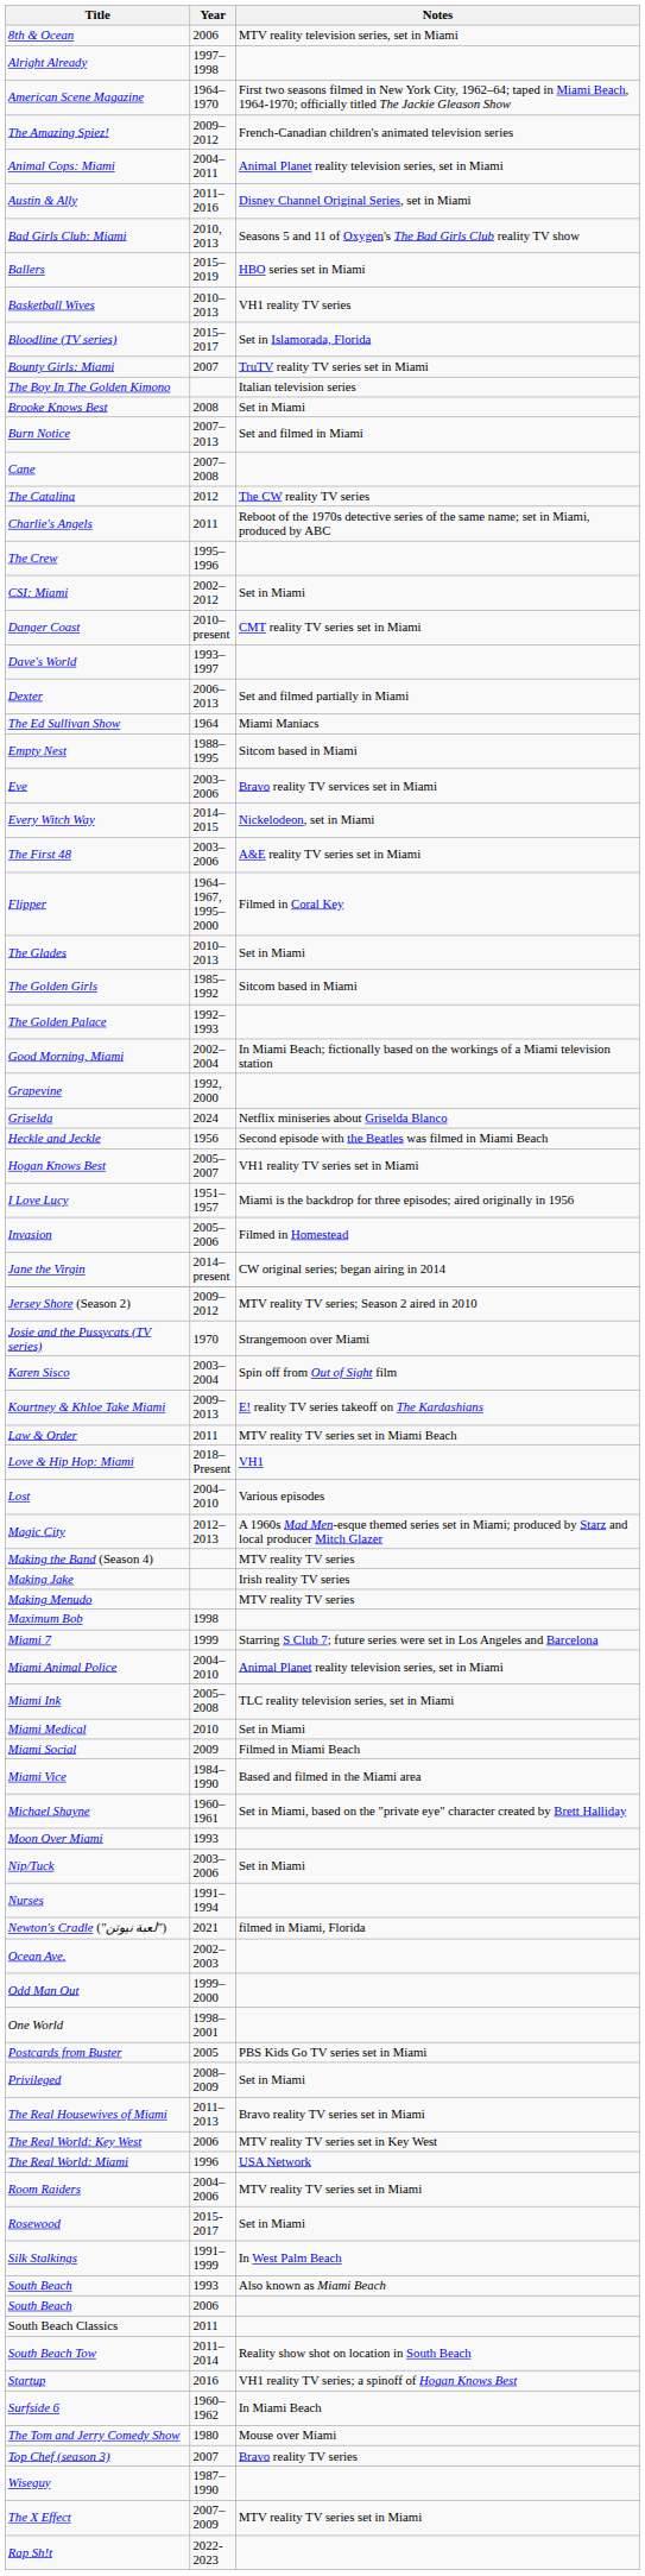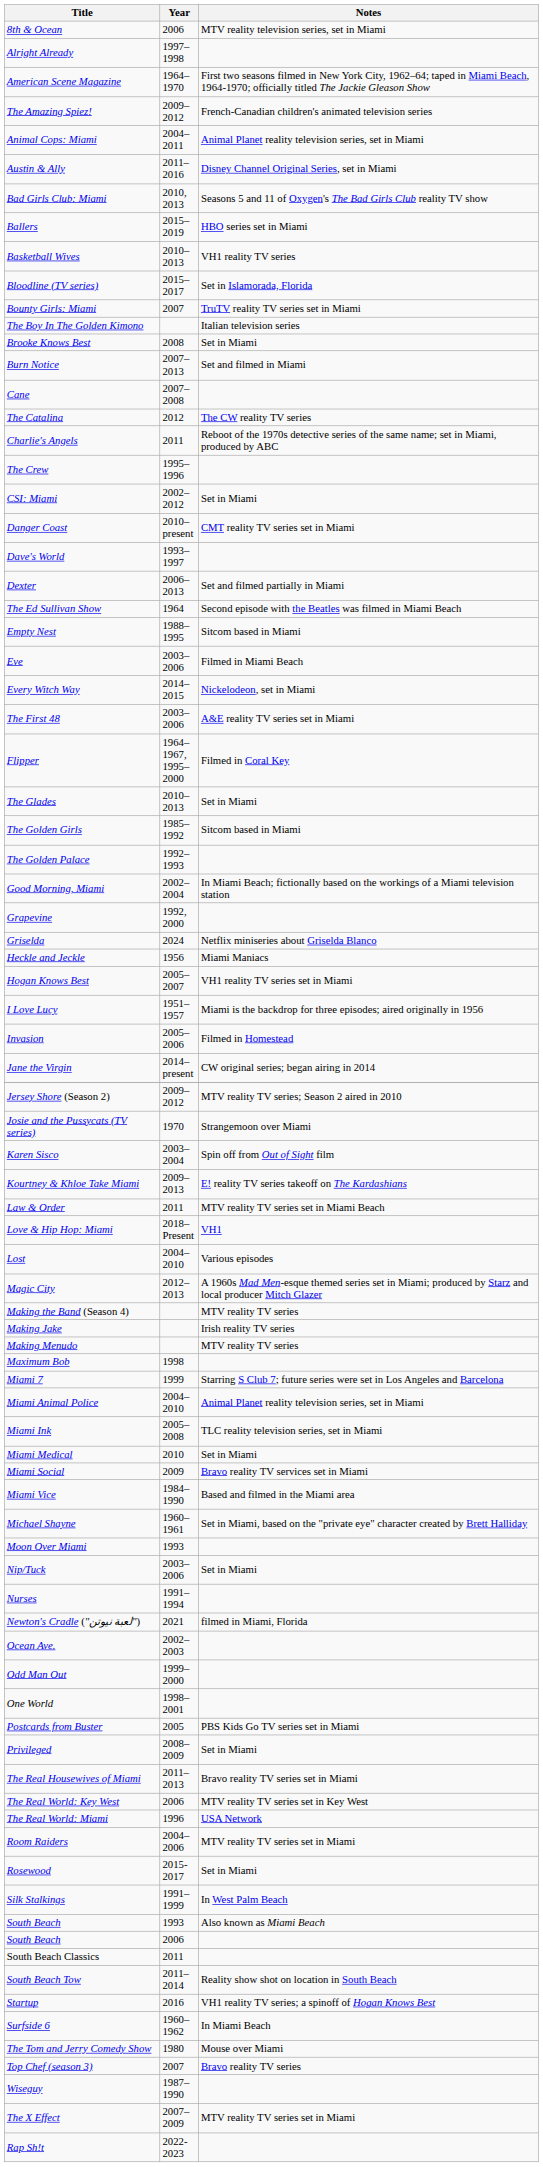 <table class="wikitable sortable">
 <tr>
 <th scope="col" style="width:225px;">Title</th>
 <th scope="col" style="width:50px;">Year</th>
 <th scope="col" style="width:500px;">Notes</th>
 </tr>
 <tr>
 <td><em><a href='#'>8th & Ocean</a></em></td>
 <td>2006</td>
 <td>MTV reality television series, set in Miami</td>
 </tr>
 <tr>
 <td><em><a href='#'>Alright Already</a></em></td>
 <td>1997–1998</td>
 <td></td>
 </tr>
 <tr>
 <td><em><a href='#'>American Scene Magazine</a></em></td>
 <td>1964–1970</td>
 <td>First two seasons filmed in New York City, 1962–64; taped in <a href='#'>Miami Beach</a>, 1964-1970; officially titled <em>The Jackie Gleason Show</em></td>
 </tr>
 <tr>
 <td><em><a href='#'>The Amazing Spiez!</a></em></td>
 <td>2009–2012</td>
 <td>French-Canadian children's animated television series</td>
 </tr>
 <tr>
 <td><em><a href='#'>Animal Cops: Miami</a></em></td>
 <td>2004–2011</td>
 <td><a href='#'>Animal Planet</a> reality television series, set in Miami</td>
 </tr>
 <tr>
 <td><em><a href='#'>Austin & Ally</a></em></td>
 <td>2011–2016</td>
 <td><a href='#'>Disney Channel Original Series</a>, set in Miami</td>
 </tr>
 <tr>
 <td><em><a href='#'>Bad Girls Club: Miami</a></em></td>
 <td>2010, 2013</td>
 <td>Seasons 5 and 11 of <a href='#'>Oxygen</a>'s <em><a href='#'>The Bad Girls Club</a></em> reality TV show</td>
 </tr>
 <tr>
 <td><em><a href='#'>Ballers</a></em></td>
 <td>2015–2019</td>
 <td><a href='#'>HBO</a> series set in Miami</td>
 </tr>
 <tr>
 <td><em><a href='#'>Basketball Wives</a></em></td>
 <td>2010–2013</td>
 <td>VH1 reality TV series</td>
 </tr>
 <tr>
 <td><em><a href='#'>Bloodline (TV series)</a></em></td>
 <td>2015–2017</td>
 <td>Set in <a href='#'>Islamorada, Florida</a></td>
 </tr>
 <tr>
 <td><em><a href='#'>Bounty Girls: Miami</a></em></td>
 <td>2007</td>
 <td><a href='#'>TruTV</a> reality TV series set in Miami</td>
 </tr>
 <tr>
 <td><em><a href='#'>The Boy In The Golden Kimono</a></em></td>
 <td></td>
 <td>Italian television series</td>
 </tr>
 <tr>
 <td><em><a href='#'>Brooke Knows Best</a></em></td>
 <td>2008</td>
 <td>Set in Miami</td>
 </tr>
 <tr>
 <td><em><a href='#'>Burn Notice</a></em></td>
 <td>2007–2013</td>
 <td>Set and filmed in Miami</td>
 </tr>
 <tr>
 <td><em><a href='#'>Cane</a></em></td>
 <td>2007–2008</td>
 <td></td>
 </tr>
 <tr>
 <td><em><a href='#'>The Catalina</a></em></td>
 <td>2012</td>
 <td><a href='#'>The CW</a> reality TV series</td>
 </tr>
 <tr>
 <td><em><a href='#'>Charlie's Angels</a></em></td>
 <td>2011</td>
 <td>Reboot of the 1970s detective series of the same name; set in Miami, produced by ABC</td>
 </tr>
 <tr>
 <td><em><a href='#'>The Crew</a></em></td>
 <td>1995–1996</td>
 <td></td>
 </tr>
 <tr>
 <td><em><a href='#'>CSI: Miami</a></em></td>
 <td>2002–2012</td>
 <td>Set in Miami</td>
 </tr>
 <tr>
 <td><em><a href='#'>Danger Coast</a></em></td>
 <td>2010–present</td>
 <td><a href='#'>CMT</a> reality TV series set in Miami</td>
 </tr>
 <tr>
 <td><em><a href='#'>Dave's World</a></em></td>
 <td>1993–1997</td>
 <td></td>
 </tr>
 <tr>
 <td><em><a href='#'>Dexter</a></em></td>
 <td>2006–2013</td>
 <td>Set and filmed partially in Miami</td>
 </tr>
 <tr>
 <td><em><a href='#'>The Ed Sullivan Show</a></em></td>
 <td>1964</td>
-<td>Miami Maniacs</td>
+<td>Second episode with <a href='#'>the Beatles</a> was filmed in Miami Beach</td>
 </tr>
 <tr>
 <td><em><a href='#'>Empty Nest</a></em></td>
 <td>1988–1995</td>
 <td>Sitcom based in Miami</td>
 </tr>
 <tr>
 <td><em><a href='#'>Eve</a></em></td>
 <td>2003–2006</td>
-<td><a href='#'>Bravo</a> reality TV services set in Miami</td>
+<td>Filmed in Miami Beach</td>
 </tr>
 <tr>
 <td><em><a href='#'>Every Witch Way</a></em></td>
 <td>2014–2015</td>
 <td><a href='#'>Nickelodeon</a>, set in Miami</td>
 </tr>
 <tr>
 <td><em><a href='#'>The First 48</a></em></td>
 <td>2003–2006</td>
 <td><a href='#'>A&E</a> reality TV series set in Miami</td>
 </tr>
 <tr>
 <td><em><a href='#'>Flipper</a></em></td>
 <td>1964–1967, 1995–2000</td>
 <td>Filmed in <a href='#'>Coral Key</a></td>
 </tr>
 <tr>
 <td><em><a href='#'>The Glades</a></em></td>
 <td>2010–2013</td>
 <td>Set in Miami</td>
 </tr>
 <tr>
 <td><em><a href='#'>The Golden Girls</a></em></td>
 <td>1985–1992</td>
 <td>Sitcom based in Miami</td>
 </tr>
 <tr>
 <td><em><a href='#'>The Golden Palace</a></em></td>
 <td>1992–1993</td>
 <td></td>
 </tr>
 <tr>
 <td><em><a href='#'>Good Morning, Miami</a></em></td>
 <td>2002–2004</td>
 <td>In Miami Beach; fictionally based on the workings of a Miami television station</td>
 </tr>
 <tr>
 <td><em><a href='#'>Grapevine</a></em></td>
 <td>1992, 2000</td>
 <td></td>
 </tr>
 <tr>
 <td><em><a href='#'>Griselda</a></em></td>
 <td>2024</td>
 <td>Netflix miniseries about <a href='#'>Griselda Blanco</a></td>
 </tr>
 <tr>
 <td><em><a href='#'>Heckle and Jeckle</a></em></td>
 <td>1956</td>
-<td>Second episode with <a href='#'>the Beatles</a> was filmed in Miami Beach</td>
+<td>Miami Maniacs</td>
 </tr>
 <tr>
 <td><em><a href='#'>Hogan Knows Best</a></em></td>
 <td>2005–2007</td>
 <td>VH1 reality TV series set in Miami</td>
 </tr>
 <tr>
 <td><em><a href='#'>I Love Lucy</a></em></td>
 <td>1951–1957</td>
 <td>Miami is the backdrop for three episodes; aired originally in 1956</td>
 </tr>
 <tr>
 <td><em><a href='#'>Invasion</a></em></td>
 <td>2005–2006</td>
 <td>Filmed in <a href='#'>Homestead</a></td>
 </tr>
 <tr>
 <td><em><a href='#'>Jane the Virgin</a></em></td>
 <td>2014–present</td>
 <td>CW original series; began airing in 2014</td>
 </tr>
 <tr>
 </tr>
 <tr>
 <td><em><a href='#'>Jersey Shore</a></em> (Season 2)</td>
 <td>2009–2012</td>
 <td>MTV reality TV series; Season 2 aired in 2010</td>
 </tr>
 <tr>
 <td><em><a href='#'>Josie and the Pussycats (TV series)</a></em></td>
 <td>1970</td>
 <td>Strangemoon over Miami</td>
 </tr>
 <tr>
 <td><em><a href='#'>Karen Sisco</a></em></td>
 <td>2003–2004</td>
 <td>Spin off from <em><a href='#'>Out of Sight</a></em> film</td>
 </tr>
 <tr>
 <td><em><a href='#'>Kourtney & Khloe Take Miami</a></em></td>
 <td>2009–2013</td>
 <td><a href='#'>E!</a> reality TV series takeoff on <em><a href='#'>The Kardashians</a></em></td>
 </tr>
 <tr>
 <td><em><a href='#'>Law & Order</a></em></td>
 <td>2011</td>
 <td>MTV reality TV series set in Miami Beach</td>
 </tr>
 <tr>
 <td><em><a href='#'>Love & Hip Hop: Miami</a></em></td>
 <td>2018–Present</td>
 <td><a href='#'>VH1</a></td>
 </tr>
 <tr>
 <td><em><a href='#'>Lost</a></em></td>
 <td>2004–2010</td>
 <td>Various episodes</td>
 </tr>
 <tr>
 <td><em><a href='#'>Magic City</a></em></td>
 <td>2012–2013</td>
 <td>A 1960s <em><a href='#'>Mad Men</a></em>-esque themed series set in Miami; produced by <a href='#'>Starz</a> and local producer <a href='#'>Mitch Glazer</a></td>
 </tr>
 <tr>
 <td><em><a href='#'>Making the Band</a></em> (Season 4)</td>
 <td></td>
 <td>MTV reality TV series</td>
 </tr>
 <tr>
 <td><em><a href='#'>Making Jake</a></em></td>
 <td></td>
 <td>Irish reality TV series</td>
 </tr>
 <tr>
 <td><em><a href='#'>Making Menudo</a></em></td>
 <td></td>
 <td>MTV reality TV series</td>
 </tr>
 <tr>
 <td><em><a href='#'>Maximum Bob</a></em></td>
 <td>1998</td>
 <td></td>
 </tr>
 <tr>
 <td><em><a href='#'>Miami 7</a></em></td>
 <td>1999</td>
 <td>Starring <a href='#'>S Club 7</a>; future series were set in Los Angeles and <a href='#'>Barcelona</a></td>
 </tr>
 <tr>
 <td><em><a href='#'>Miami Animal Police</a></em></td>
 <td>2004–2010</td>
 <td><a href='#'>Animal Planet</a> reality television series, set in Miami</td>
 </tr>
 <tr>
 <td><em><a href='#'>Miami Ink</a></em></td>
 <td>2005–2008</td>
 <td>TLC reality television series, set in Miami</td>
 </tr>
 <tr>
 <td><em><a href='#'>Miami Medical</a></em></td>
 <td>2010</td>
 <td>Set in Miami</td>
 </tr>
 <tr>
 <td><em><a href='#'>Miami Social</a></em></td>
 <td>2009</td>
-<td>Filmed in Miami Beach</td>
+<td><a href='#'>Bravo</a> reality TV services set in Miami</td>
 </tr>
 <tr>
 <td><em><a href='#'>Miami Vice</a></em></td>
 <td>1984–1990</td>
 <td>Based and filmed in the Miami area</td>
 </tr>
 <tr>
 <td><em><a href='#'>Michael Shayne</a></em></td>
 <td>1960–1961</td>
 <td>Set in Miami, based on the "private eye" character created by <a href='#'>Brett Halliday</a></td>
 </tr>
 <tr>
 <td><em><a href='#'>Moon Over Miami</a></em></td>
 <td>1993</td>
 <td></td>
 </tr>
 <tr>
 <td><em><a href='#'>Nip/Tuck</a></em></td>
 <td>2003–2006</td>
 <td>Set in Miami</td>
 </tr>
 <tr>
 <td><em><a href='#'>Nurses</a></em></td>
 <td>1991–1994</td>
 <td></td>
 </tr>
 <tr>
 <td><em><a href='#'>Newton's Cradle</a></em> (<em>"لعبة نيوتن"</em>)</td>
 <td>2021</td>
 <td>filmed in Miami, Florida</td>
 </tr>
 <tr>
 <td><em><a href='#'>Ocean Ave.</a></em></td>
 <td>2002–2003</td>
 <td></td>
 </tr>
 <tr>
 <td><em><a href='#'>Odd Man Out</a></em></td>
 <td>1999–2000</td>
 <td></td>
 </tr>
 <tr>
 <td><em>One World</em></td>
 <td>1998–2001</td>
 <td></td>
 </tr>
 <tr>
 <td><em><a href='#'>Postcards from Buster</a></em></td>
 <td>2005</td>
 <td>PBS Kids Go TV series set in Miami</td>
 </tr>
 <tr>
 <td><em><a href='#'>Privileged</a></em></td>
 <td>2008–2009</td>
 <td>Set in Miami</td>
 </tr>
 <tr>
 <td><em><a href='#'>The Real Housewives of Miami</a></em></td>
 <td>2011–2013</td>
 <td>Bravo reality TV series set in Miami</td>
 </tr>
 <tr>
 <td><em><a href='#'>The Real World: Key West</a></em></td>
 <td>2006</td>
 <td>MTV reality TV series set in Key West</td>
 </tr>
 <tr>
 <td><em><a href='#'>The Real World: Miami</a></em></td>
 <td>1996</td>
 <td><a href='#'>USA Network</a></td>
 </tr>
 <tr>
 <td><em><a href='#'>Room Raiders</a></em></td>
 <td>2004–2006</td>
 <td>MTV reality TV series set in Miami</td>
 </tr>
 <tr>
 <td><a href='#'><em>Rosewood</em></a></td>
 <td>2015-2017</td>
 <td>Set in Miami</td>
 </tr>
 <tr>
 <td><em><a href='#'>Silk Stalkings</a></em></td>
 <td>1991–1999</td>
 <td>In <a href='#'>West Palm Beach</a></td>
 </tr>
 <tr>
 <td><em><a href='#'>South Beach</a></em></td>
 <td>1993</td>
 <td>Also known as <em>Miami Beach</em></td>
 </tr>
 <tr>
 <td><em><a href='#'>South Beach</a></em></td>
 <td>2006</td>
 <td></td>
 </tr>
 <tr>
 <td>South Beach Classics</td>
 <td>2011</td>
 <td></td>
 </tr>
 <tr>
 <td><em><a href='#'>South Beach Tow</a></em></td>
 <td>2011–2014</td>
 <td>Reality show shot on location in <a href='#'>South Beach</a></td>
 </tr>
 <tr>
 <td><em><a href='#'>Startup</a></em></td>
 <td>2016</td>
 <td>VH1 reality TV series; a spinoff of <em><a href='#'>Hogan Knows Best</a></em></td>
 </tr>
 <tr>
 <td><em><a href='#'>Surfside 6</a></em></td>
 <td>1960–1962</td>
 <td>In Miami Beach</td>
 </tr>
 <tr>
 <td><em><a href='#'>The Tom and Jerry Comedy Show</a></em></td>
 <td>1980</td>
 <td>Mouse over Miami</td>
 </tr>
 <tr>
 <td><em><a href='#'>Top Chef (season 3)</a></em></td>
 <td>2007</td>
 <td><a href='#'>Bravo</a> reality TV series</td>
 </tr>
 <tr>
 <td><em><a href='#'>Wiseguy</a></em></td>
 <td>1987–1990</td>
 <td></td>
 </tr>
 <tr>
 <td><em><a href='#'>The X Effect</a></em></td>
 <td>2007–2009</td>
 <td>MTV reality TV series set in Miami</td>
 </tr>
 <tr>
 <td><em><a href='#'>Rap Sh!t</a></em></td>
 <td>2022-2023</td>
 <td></td>
 </tr>
 </table>
